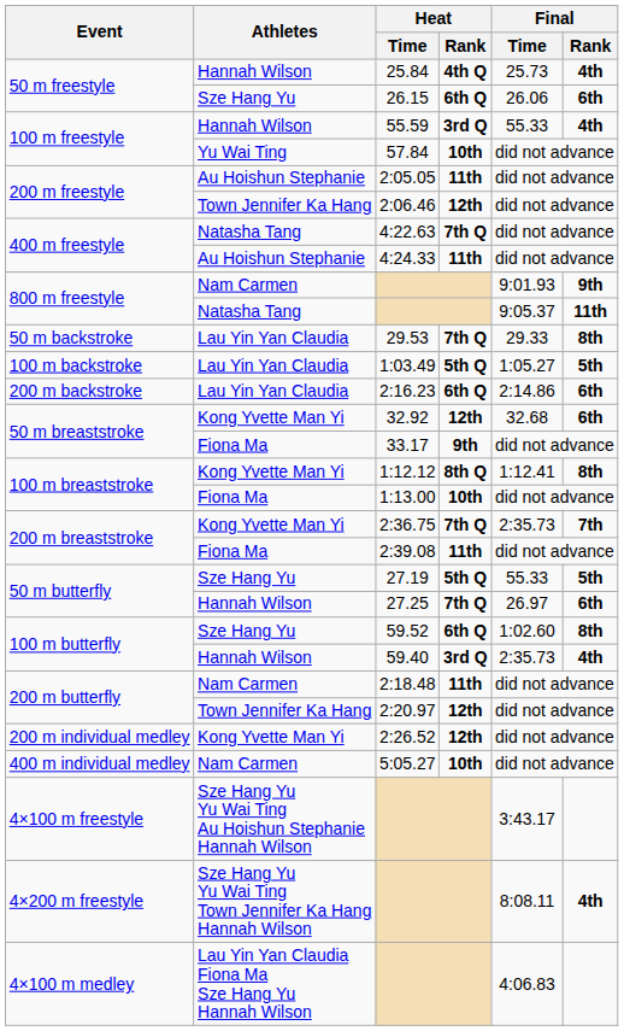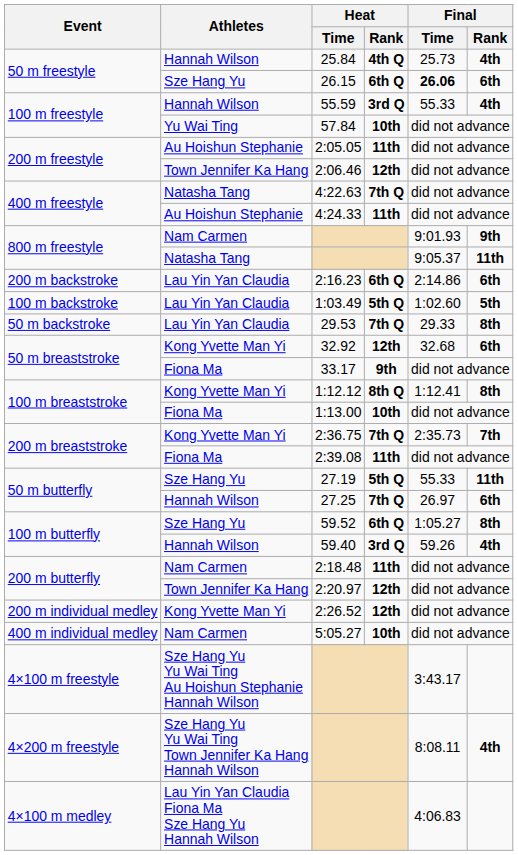 <table class="wikitable" style="font-size:90%;">
 <tr>
 <th rowspan=2>Event</th>
 <th rowspan=2>Athletes</th>
 <th colspan=2>Heat</th>
 <th colspan=2>Final</th>
 </tr>
 <tr>
 <th>Time</th>
 <th>Rank</th>
 <th>Time</th>
 <th>Rank</th>
 </tr>
 <tr>
 <td rowspan=2><a href='#'>50 m freestyle</a></td>
 <td><a href='#'>Hannah Wilson</a></td>
 <td align=center>25.84</td>
 <td align=center><strong>4th Q</strong></td>
 <td align=center>25.73</td>
 <td align=center><strong>4th</strong></td>
 </tr>
 <tr>
 <td><a href='#'>Sze Hang Yu</a></td>
 <td align=center>26.15</td>
 <td align=center><strong>6th Q</strong></td>
-<td align=center>26.06</td>
+<td align=center><strong>26.06</strong></td>
 <td align=center><strong>6th</strong></td>
 </tr>
 <tr>
 <td rowspan=2><a href='#'>100 m freestyle</a></td>
 <td><a href='#'>Hannah Wilson</a></td>
 <td align=center>55.59</td>
 <td align=center><strong>3rd Q</strong></td>
 <td align=center>55.33</td>
 <td align=center><strong>4th</strong></td>
 </tr>
 <tr>
 <td><a href='#'>Yu Wai Ting</a></td>
 <td align=center>57.84</td>
 <td align=center><strong>10th</strong></td>
 <td align=center colspan=2>did not advance</td>
 </tr>
 <tr>
 <td rowspan=2><a href='#'>200 m freestyle</a></td>
 <td><a href='#'>Au Hoishun Stephanie</a></td>
 <td align=center>2:05.05</td>
 <td align=center><strong>11th</strong></td>
 <td align=center colspan=2>did not advance</td>
 </tr>
 <tr>
 <td><a href='#'>Town Jennifer Ka Hang</a></td>
 <td align=center>2:06.46</td>
 <td align=center><strong>12th</strong></td>
 <td align=center colspan=2>did not advance</td>
 </tr>
 <tr>
 <td rowspan=2><a href='#'>400 m freestyle</a></td>
 <td><a href='#'>Natasha Tang</a></td>
 <td align=center>4:22.63</td>
 <td align=center><strong>7th Q</strong></td>
 <td align=center colspan=2>did not advance</td>
 </tr>
 <tr>
 <td><a href='#'>Au Hoishun Stephanie</a></td>
 <td align=center>4:24.33</td>
 <td align=center><strong>11th</strong></td>
 <td align=center colspan=2>did not advance</td>
 </tr>
 <tr>
 <td rowspan=2><a href='#'>800 m freestyle</a></td>
 <td><a href='#'>Nam Carmen</a></td>
 <td colspan="2" style="background:wheat;"></td>
 <td align=center>9:01.93</td>
 <td align=center><strong>9th</strong></td>
 </tr>
 <tr>
 <td><a href='#'>Natasha Tang</a></td>
 <td colspan="2" style="background:wheat;"></td>
 <td align=center>9:05.37</td>
 <td align=center><strong>11th</strong></td>
 </tr>
 <tr>
+<td><a href='#'>200 m backstroke</a></td>
+<td><a href='#'>Lau Yin Yan Claudia</a></td>
+<td align=center>2:16.23</td>
+<td align=center><strong>6th Q</strong></td>
+<td align=center>2:14.86</td>
+<td align=center><strong>6th</strong></td>
+</tr>
+<tr>
+<td><a href='#'>100 m backstroke</a></td>
+<td><a href='#'>Lau Yin Yan Claudia</a></td>
+<td align=center>1:03.49</td>
+<td align=center><strong>5th Q</strong></td>
+<td align=center>1:02.60</td>
+<td align=center><strong>5th</strong></td>
+</tr>
+<tr>
 <td><a href='#'>50 m backstroke</a></td>
 <td><a href='#'>Lau Yin Yan Claudia</a></td>
 <td align=center>29.53</td>
 <td align=center><strong>7th Q</strong></td>
 <td align=center>29.33</td>
 <td align=center><strong>8th</strong></td>
-</tr>
-<tr>
-<td><a href='#'>100 m backstroke</a></td>
-<td><a href='#'>Lau Yin Yan Claudia</a></td>
-<td align=center>1:03.49</td>
-<td align=center><strong>5th Q</strong></td>
-<td align=center>1:05.27</td>
-<td align=center><strong>5th</strong></td>
-</tr>
-<tr>
-<td><a href='#'>200 m backstroke</a></td>
-<td><a href='#'>Lau Yin Yan Claudia</a></td>
-<td align=center>2:16.23</td>
-<td align=center><strong>6th Q</strong></td>
-<td align=center>2:14.86</td>
-<td align=center><strong>6th</strong></td>
 </tr>
 <tr>
 <td rowspan=2><a href='#'>50 m breaststroke</a></td>
 <td><a href='#'>Kong Yvette Man Yi</a></td>
 <td align=center>32.92</td>
 <td align=center><strong>12th</strong></td>
 <td align=center>32.68</td>
 <td align=center><strong>6th</strong></td>
 </tr>
 <tr>
 <td><a href='#'>Fiona Ma</a></td>
 <td align=center>33.17</td>
 <td align=center><strong>9th</strong></td>
 <td align=center colspan=2>did not advance</td>
 </tr>
 <tr>
 <td rowspan=2><a href='#'>100 m breaststroke</a></td>
 <td><a href='#'>Kong Yvette Man Yi</a></td>
 <td align=center>1:12.12</td>
 <td align=center><strong>8th Q</strong></td>
 <td align=center>1:12.41</td>
 <td align=center><strong>8th</strong></td>
 </tr>
 <tr>
 <td><a href='#'>Fiona Ma</a></td>
 <td align=center>1:13.00</td>
 <td align=center><strong>10th</strong></td>
 <td align=center colspan=2>did not advance</td>
 </tr>
 <tr>
 <td rowspan=2><a href='#'>200 m breaststroke</a></td>
 <td><a href='#'>Kong Yvette Man Yi</a></td>
 <td align=center>2:36.75</td>
 <td align=center><strong>7th Q</strong></td>
 <td align=center>2:35.73</td>
 <td align=center><strong>7th</strong></td>
 </tr>
 <tr>
 <td><a href='#'>Fiona Ma</a></td>
 <td align=center>2:39.08</td>
 <td align=center><strong>11th</strong></td>
 <td align=center colspan=2>did not advance</td>
 </tr>
 <tr>
 <td rowspan=2><a href='#'>50 m butterfly</a></td>
 <td><a href='#'>Sze Hang Yu</a></td>
 <td align=center>27.19</td>
 <td align=center><strong>5th Q</strong></td>
 <td align=center>55.33</td>
-<td align=center><strong>5th</strong></td>
+<td align=center><strong>11th</strong></td>
 </tr>
 <tr>
 <td><a href='#'>Hannah Wilson</a></td>
 <td align=center>27.25</td>
 <td align=center><strong>7th Q</strong></td>
 <td align=center>26.97</td>
 <td align=center><strong>6th</strong></td>
 </tr>
 <tr>
 <td rowspan=2><a href='#'>100 m butterfly</a></td>
 <td><a href='#'>Sze Hang Yu</a></td>
 <td align=center>59.52</td>
 <td align=center><strong>6th Q</strong></td>
-<td align=center>1:02.60</td>
+<td align=center>1:05.27</td>
 <td align=center><strong>8th</strong></td>
 </tr>
 <tr>
 <td><a href='#'>Hannah Wilson</a></td>
 <td align=center>59.40</td>
 <td align=center><strong>3rd Q</strong></td>
-<td align=center>2:35.73</td>
+<td align=center>59.26</td>
 <td align=center><strong>4th</strong></td>
 </tr>
 <tr>
 <td rowspan=2><a href='#'>200 m butterfly</a></td>
 <td><a href='#'>Nam Carmen</a></td>
 <td align=center>2:18.48</td>
 <td align=center><strong>11th</strong></td>
 <td align=center colspan=2>did not advance</td>
 </tr>
 <tr>
 <td><a href='#'>Town Jennifer Ka Hang</a></td>
 <td align=center>2:20.97</td>
 <td align=center><strong>12th</strong></td>
 <td align=center colspan=2>did not advance</td>
 </tr>
 <tr>
 <td><a href='#'>200 m individual medley</a></td>
 <td><a href='#'>Kong Yvette Man Yi</a></td>
 <td align=center>2:26.52</td>
 <td align=center><strong>12th</strong></td>
 <td align=center colspan=2>did not advance</td>
 </tr>
 <tr>
 <td><a href='#'>400 m individual medley</a></td>
 <td><a href='#'>Nam Carmen</a></td>
 <td align=center>5:05.27</td>
 <td align=center><strong>10th</strong></td>
 <td align=center colspan=2>did not advance</td>
 </tr>
 <tr>
 <td><a href='#'>4×100 m freestyle</a></td>
 <td><a href='#'>Sze Hang Yu</a><br><a href='#'>Yu Wai Ting</a><br><a href='#'>Au Hoishun Stephanie</a><br><a href='#'>Hannah Wilson</a></td>
 <td colspan="2" style="background:wheat;"></td>
 <td align=center>3:43.17</td>
 <td align=center></td>
 </tr>
 <tr>
 <td><a href='#'>4×200 m freestyle</a></td>
 <td><a href='#'>Sze Hang Yu</a><br><a href='#'>Yu Wai Ting</a><br><a href='#'>Town Jennifer Ka Hang</a><br><a href='#'>Hannah Wilson</a></td>
 <td colspan="2" style="background:wheat;"></td>
 <td align=center>8:08.11</td>
 <td align=center><strong>4th</strong></td>
 </tr>
 <tr>
 <td><a href='#'>4×100 m medley</a></td>
 <td><a href='#'>Lau Yin Yan Claudia</a><br><a href='#'>Fiona Ma</a><br><a href='#'>Sze Hang Yu</a><br><a href='#'>Hannah Wilson</a></td>
 <td colspan="2" style="background:wheat;"></td>
 <td align=center>4:06.83</td>
 <td align=center></td>
 </tr>
 </table>
